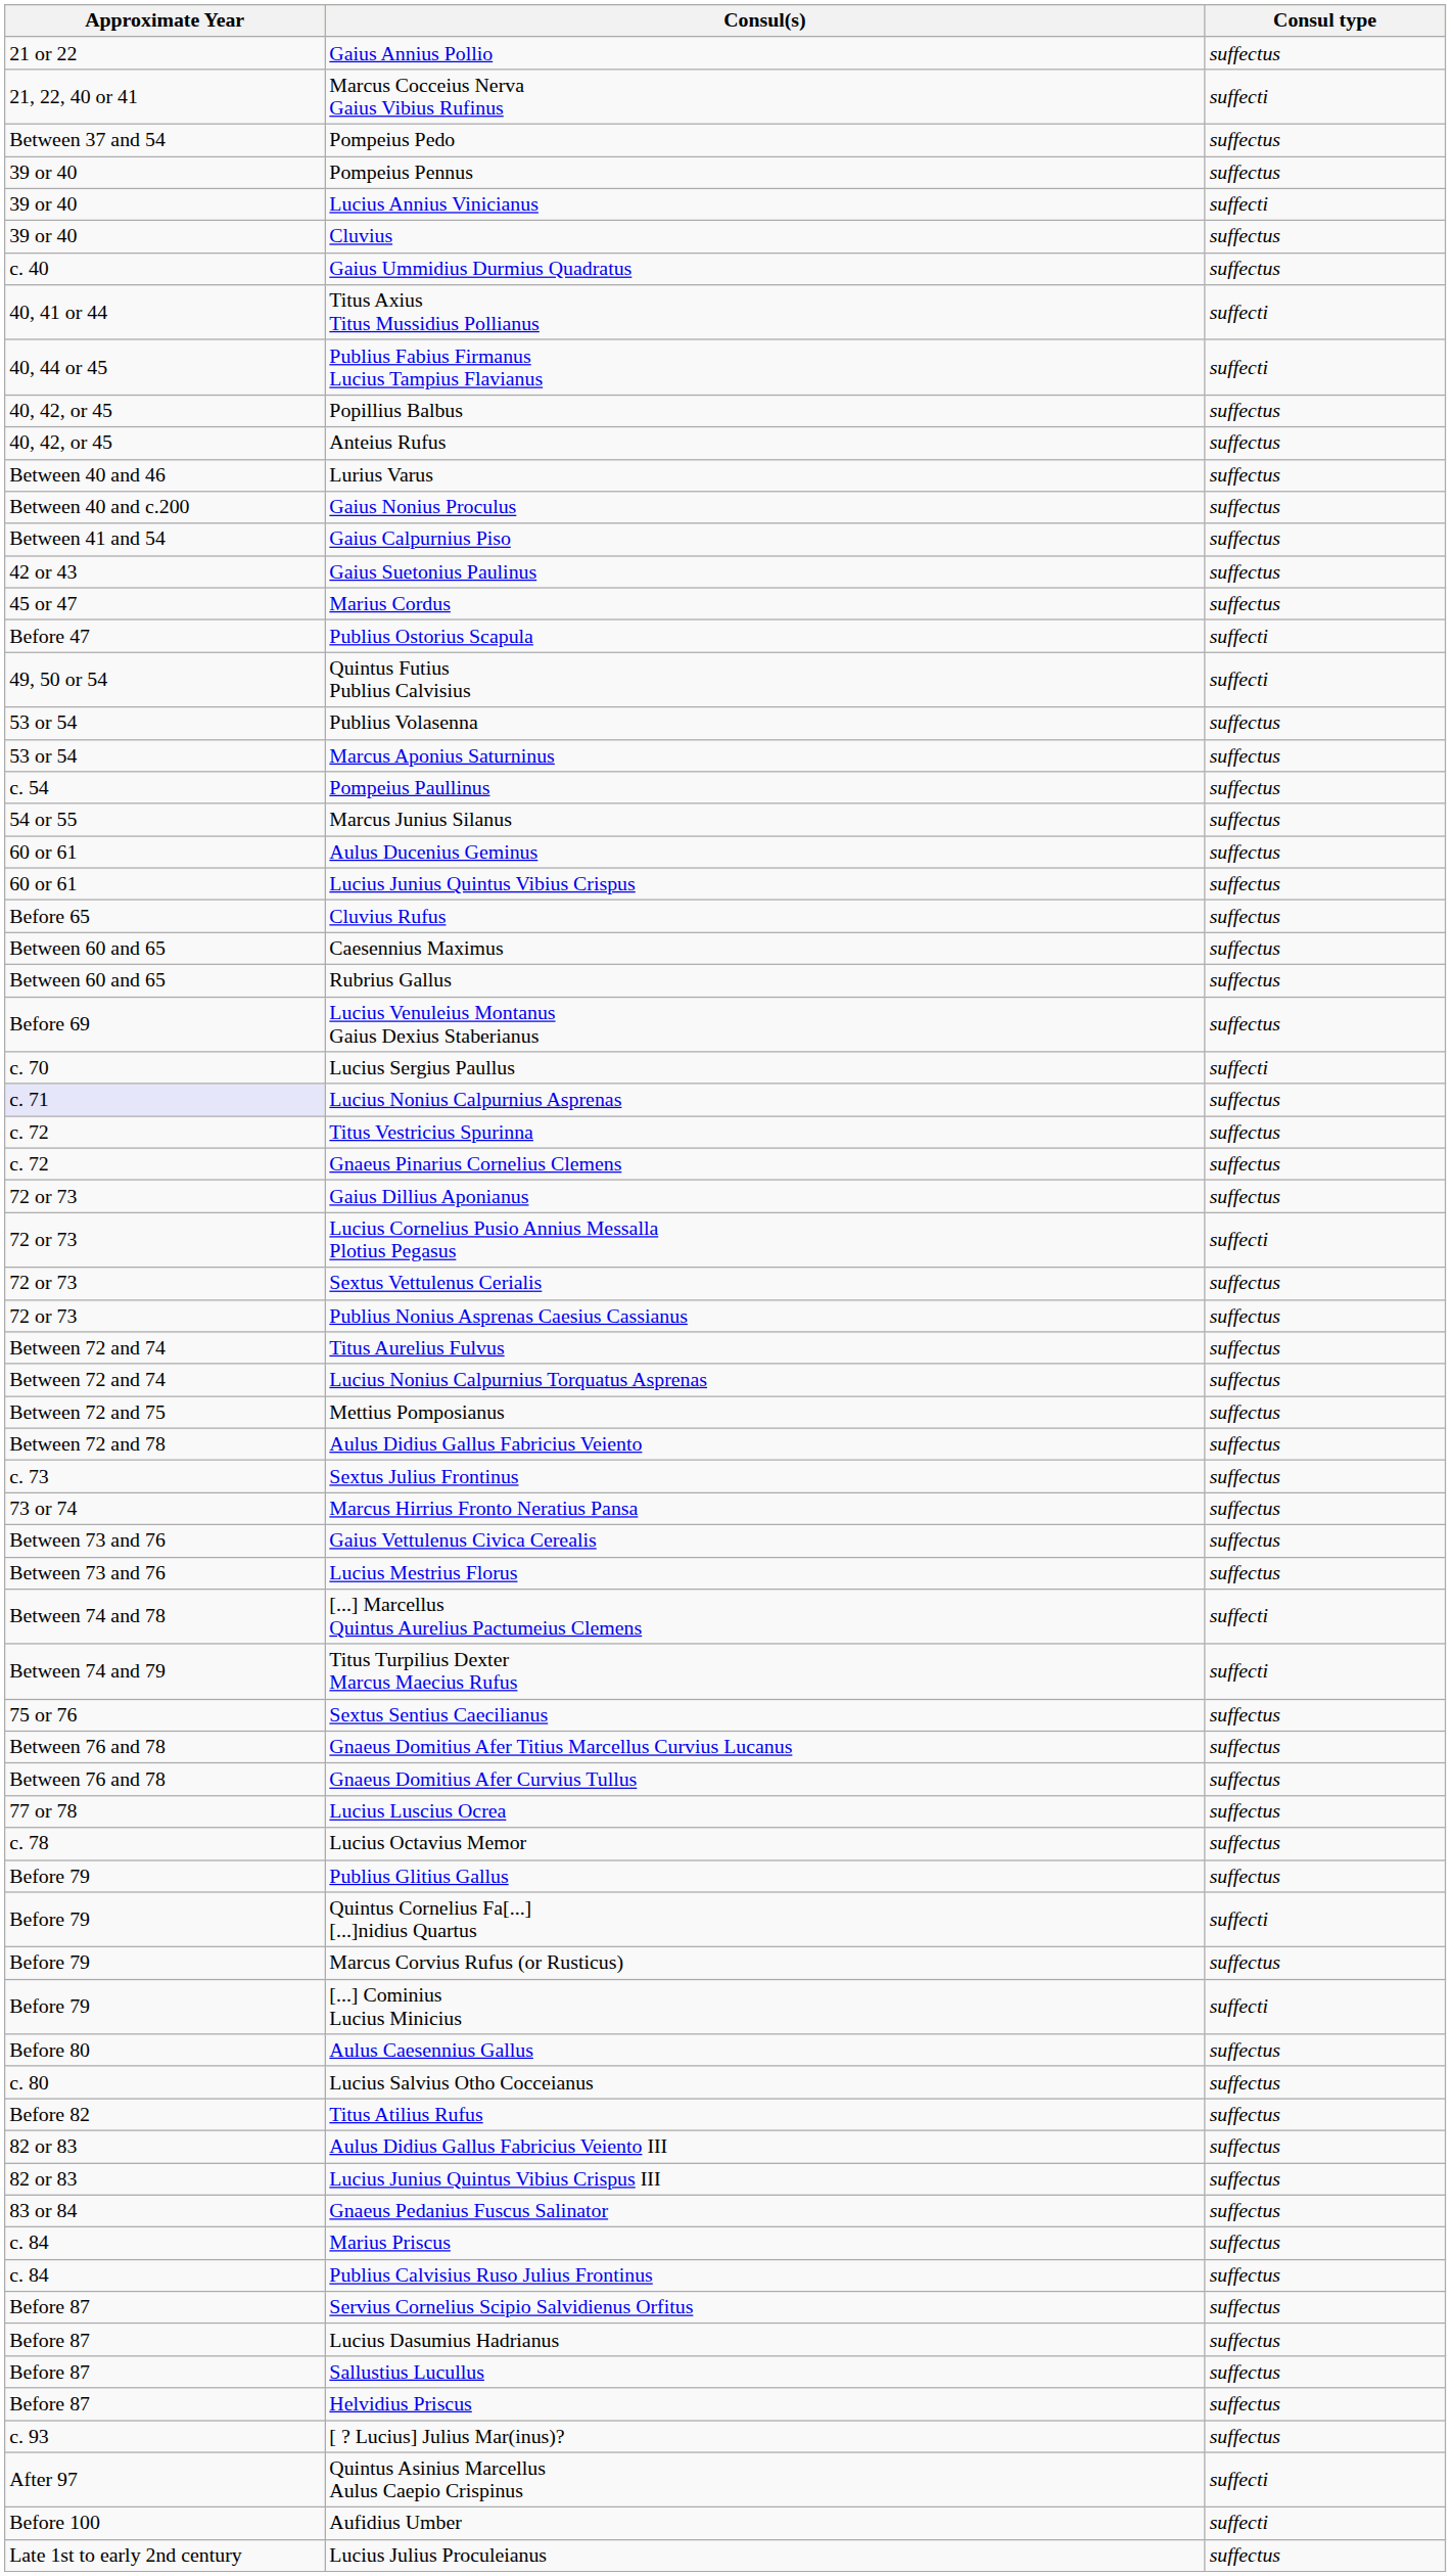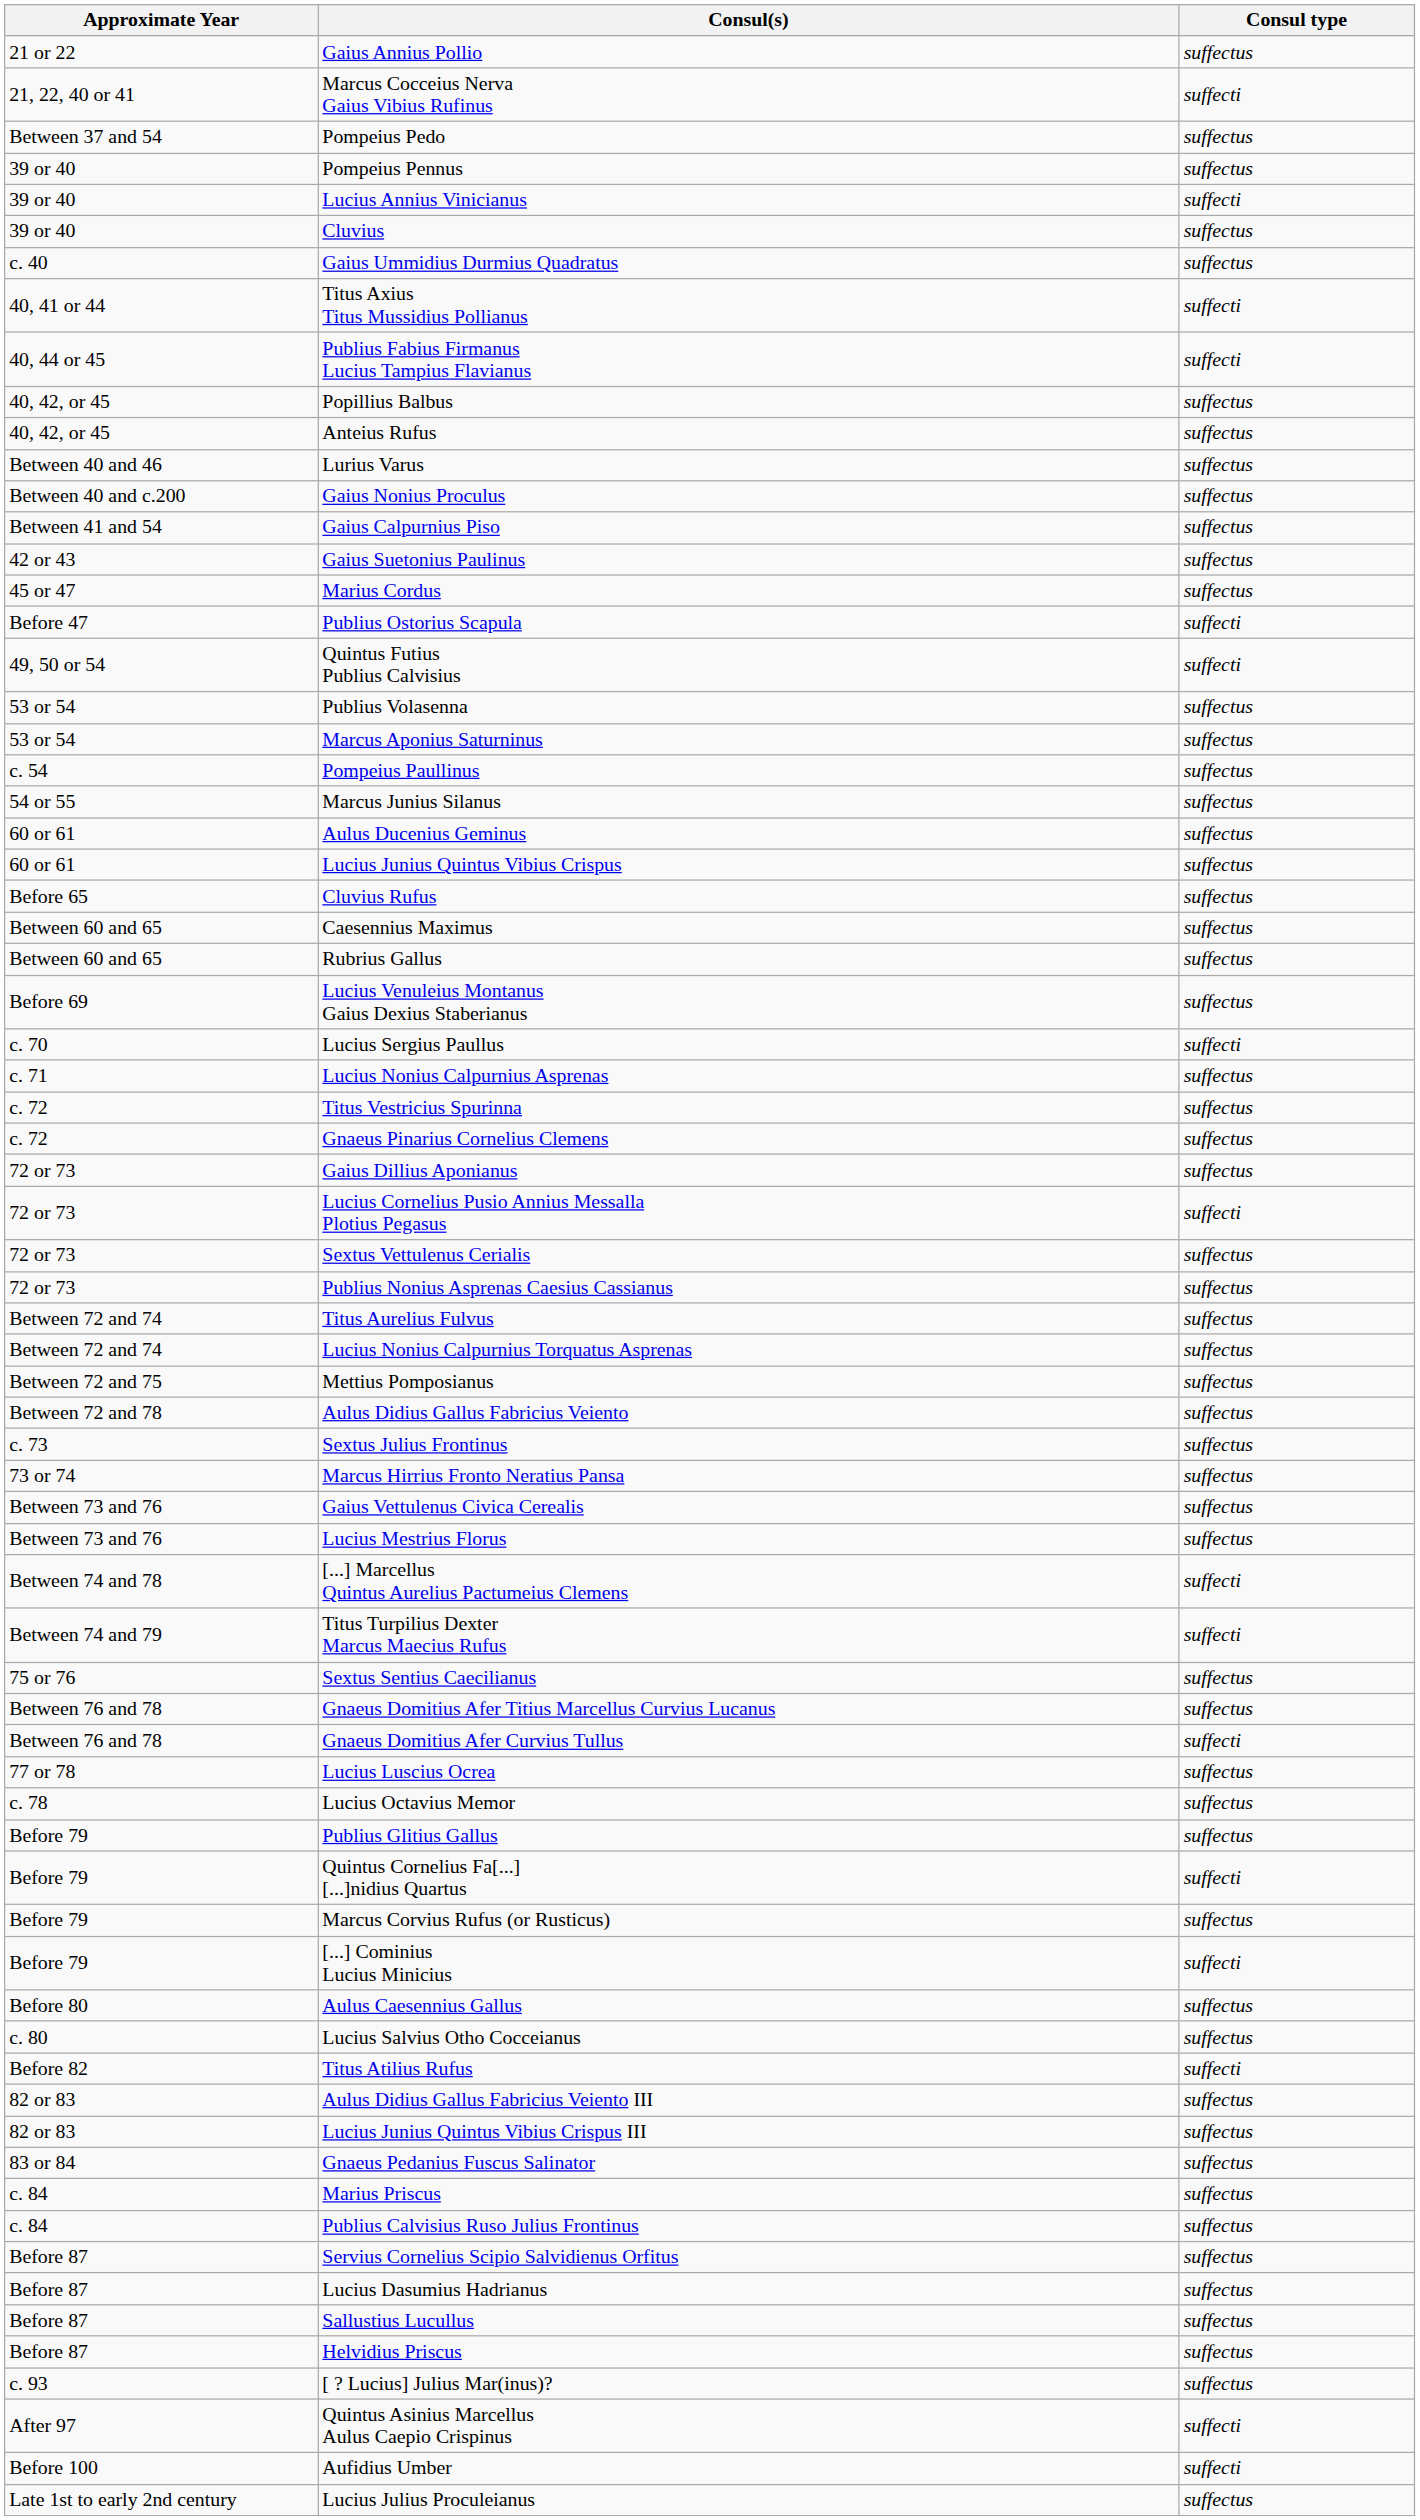 <table class="wikitable"  width="90%">
 <tr bgcolor="#FFDEAD">
 <th width="20%">Approximate Year</th>
 <th width="55%">Consul(s)</th>
 <th width="15%">Consul type</th>
 </tr>
 <tr>
 <td>21 or 22</td>
 <td><a href='#'>Gaius Annius Pollio</a></td>
 <td><em>suffectus</em></td>
 </tr>
 <tr>
 <td>21, 22, 40 or 41</td>
 <td>Marcus Cocceius Nerva<br><a href='#'>Gaius Vibius Rufinus</a></td>
 <td><em>suffecti</em></td>
 </tr>
 <tr>
 <td>Between 37 and 54</td>
 <td>Pompeius Pedo</td>
 <td><em>suffectus</em></td>
 </tr>
 <tr>
 <td>39 or 40</td>
 <td>Pompeius Pennus</td>
 <td><em>suffectus</em></td>
 </tr>
 <tr>
 <td>39 or 40</td>
 <td><a href='#'>Lucius Annius Vinicianus</a></td>
 <td><em>suffecti</em></td>
 </tr>
 <tr>
 <td>39 or 40</td>
 <td><a href='#'>Cluvius</a></td>
 <td><em>suffectus</em></td>
 </tr>
 <tr>
 <td>c. 40</td>
 <td><a href='#'>Gaius Ummidius Durmius Quadratus</a></td>
 <td><em>suffectus</em></td>
 </tr>
 <tr>
 <td>40, 41 or 44</td>
 <td>Titus Axius<br><a href='#'>Titus Mussidius Pollianus</a></td>
 <td><em>suffecti</em></td>
 </tr>
 <tr>
 <td>40, 44 or 45</td>
 <td><a href='#'>Publius Fabius Firmanus</a><br><a href='#'>Lucius Tampius Flavianus</a></td>
 <td><em>suffecti</em></td>
 </tr>
 <tr>
 <td>40, 42, or 45</td>
 <td>Popillius Balbus</td>
 <td><em>suffectus</em></td>
 </tr>
 <tr>
 <td>40, 42, or 45</td>
 <td>Anteius Rufus</td>
 <td><em>suffectus</em></td>
 </tr>
 <tr>
 <td>Between 40 and 46</td>
 <td>Lurius Varus</td>
 <td><em>suffectus</em></td>
 </tr>
 <tr>
 <td>Between 40 and c.200</td>
 <td><a href='#'>Gaius Nonius Proculus</a></td>
 <td><em>suffectus</em></td>
 </tr>
 <tr>
 <td>Between 41 and 54</td>
 <td><a href='#'>Gaius Calpurnius Piso</a></td>
 <td><em>suffectus</em></td>
 </tr>
 <tr>
 <td>42 or 43</td>
 <td><a href='#'>Gaius Suetonius Paulinus</a></td>
 <td><em>suffectus</em></td>
 </tr>
 <tr>
 <td>45 or 47</td>
 <td><a href='#'>Marius Cordus</a></td>
 <td><em>suffectus</em></td>
 </tr>
 <tr>
 <td>Before 47</td>
 <td><a href='#'>Publius Ostorius Scapula</a></td>
 <td><em>suffecti</em></td>
 </tr>
 <tr>
 <td>49, 50 or 54</td>
 <td>Quintus Futius<br>Publius Calvisius</td>
 <td><em>suffecti</em></td>
 </tr>
 <tr>
 <td>53 or 54</td>
 <td>Publius Volasenna</td>
 <td><em>suffectus</em></td>
 </tr>
 <tr>
 <td>53 or 54</td>
 <td><a href='#'>Marcus Aponius Saturninus</a></td>
 <td><em>suffectus</em></td>
 </tr>
 <tr>
 <td>c. 54</td>
 <td><a href='#'>Pompeius Paullinus</a></td>
 <td><em>suffectus</em></td>
 </tr>
 <tr>
 <td>54 or 55</td>
 <td>Marcus Junius Silanus</td>
 <td><em>suffectus</em></td>
 </tr>
 <tr>
 <td>60 or 61</td>
 <td><a href='#'>Aulus Ducenius Geminus</a></td>
 <td><em>suffectus</em></td>
 </tr>
 <tr>
 <td>60 or 61</td>
 <td><a href='#'>Lucius Junius Quintus Vibius Crispus</a></td>
 <td><em>suffectus</em></td>
 </tr>
 <tr>
 <td>Before 65</td>
 <td><a href='#'>Cluvius Rufus</a></td>
 <td><em>suffectus</em></td>
 </tr>
 <tr>
 <td>Between 60 and 65</td>
 <td>Caesennius Maximus</td>
 <td><em>suffectus</em></td>
 </tr>
 <tr>
 <td>Between 60 and 65</td>
 <td>Rubrius Gallus</td>
 <td><em>suffectus</em></td>
 </tr>
 <tr>
 <td>Before 69</td>
 <td><a href='#'>Lucius Venuleius Montanus</a><br>Gaius Dexius Staberianus</td>
 <td><em>suffectus</em></td>
 </tr>
 <tr>
 <td>c. 70</td>
 <td>Lucius Sergius Paullus</td>
 <td><em>suffecti</em></td>
 </tr>
 <tr>
-<td style="background: lavender;">c. 71</td>
+<td>c. 71</td>
 <td><a href='#'>Lucius Nonius Calpurnius Asprenas</a></td>
 <td><em>suffectus</em></td>
 </tr>
 <tr>
 <td>c. 72</td>
 <td><a href='#'>Titus Vestricius Spurinna</a></td>
 <td><em>suffectus</em></td>
 </tr>
 <tr>
 <td>c. 72</td>
 <td><a href='#'>Gnaeus Pinarius Cornelius Clemens</a></td>
 <td><em>suffectus</em></td>
 </tr>
 <tr>
 <td>72 or 73</td>
 <td><a href='#'>Gaius Dillius Aponianus</a></td>
 <td><em>suffectus</em></td>
 </tr>
 <tr>
 <td>72 or 73</td>
 <td><a href='#'>Lucius Cornelius Pusio Annius Messalla</a><br><a href='#'>Plotius Pegasus</a></td>
 <td><em>suffecti</em></td>
 </tr>
 <tr>
 <td>72 or 73</td>
 <td><a href='#'>Sextus Vettulenus Cerialis</a></td>
 <td><em>suffectus</em></td>
 </tr>
 <tr>
 <td>72 or 73</td>
 <td><a href='#'>Publius Nonius Asprenas Caesius Cassianus</a></td>
 <td><em>suffectus</em></td>
 </tr>
 <tr>
 <td>Between 72 and 74</td>
 <td><a href='#'>Titus Aurelius Fulvus</a></td>
 <td><em>suffectus</em></td>
 </tr>
 <tr>
 <td>Between 72 and 74</td>
 <td><a href='#'>Lucius Nonius Calpurnius Torquatus Asprenas</a></td>
 <td><em>suffectus</em></td>
 </tr>
 <tr>
 <td>Between 72 and 75</td>
 <td>Mettius Pomposianus</td>
 <td><em>suffectus</em></td>
 </tr>
 <tr>
 <td>Between 72 and 78</td>
 <td><a href='#'>Aulus Didius Gallus Fabricius Veiento</a></td>
 <td><em>suffectus</em></td>
 </tr>
 <tr>
 <td>c. 73</td>
 <td><a href='#'>Sextus Julius Frontinus</a></td>
 <td><em>suffectus</em></td>
 </tr>
 <tr>
 <td>73 or 74</td>
 <td><a href='#'>Marcus Hirrius Fronto Neratius Pansa</a></td>
 <td><em>suffectus</em></td>
 </tr>
 <tr>
 <td>Between 73 and 76</td>
 <td><a href='#'>Gaius Vettulenus Civica Cerealis</a></td>
 <td><em>suffectus</em></td>
 </tr>
 <tr>
 <td>Between 73 and 76</td>
 <td><a href='#'>Lucius Mestrius Florus</a></td>
 <td><em>suffectus</em></td>
 </tr>
 <tr>
 <td>Between 74 and 78</td>
 <td>[...] Marcellus<br><a href='#'>Quintus Aurelius Pactumeius Clemens</a></td>
 <td><em>suffecti</em></td>
 </tr>
 <tr>
 <td>Between 74 and 79</td>
 <td>Titus Turpilius Dexter<br><a href='#'>Marcus Maecius Rufus</a></td>
 <td><em>suffecti</em></td>
 </tr>
 <tr>
 <td>75 or 76</td>
 <td><a href='#'>Sextus Sentius Caecilianus</a></td>
 <td><em>suffectus</em></td>
 </tr>
 <tr>
 <td>Between 76 and 78</td>
 <td><a href='#'>Gnaeus Domitius Afer Titius Marcellus Curvius Lucanus</a></td>
 <td><em>suffectus</em></td>
 </tr>
 <tr>
 <td>Between 76 and 78</td>
 <td><a href='#'>Gnaeus Domitius Afer Curvius Tullus</a></td>
-<td><em>suffectus</em></td>
+<td><em>suffecti</em></td>
 </tr>
 <tr>
 <td>77 or 78</td>
 <td><a href='#'>Lucius Luscius Ocrea</a></td>
 <td><em>suffectus</em></td>
 </tr>
 <tr>
 <td>c. 78</td>
 <td>Lucius Octavius Memor</td>
 <td><em>suffectus</em></td>
 </tr>
 <tr>
 <td>Before 79</td>
 <td><a href='#'>Publius Glitius Gallus</a></td>
 <td><em>suffectus</em></td>
 </tr>
 <tr>
 <td>Before 79</td>
 <td>Quintus Cornelius Fa[...]<br>[...]nidius Quartus</td>
 <td><em>suffecti</em></td>
 </tr>
 <tr>
 <td>Before 79</td>
 <td>Marcus Corvius Rufus (or Rusticus)</td>
 <td><em>suffectus</em></td>
 </tr>
 <tr>
 <td>Before 79</td>
 <td>[...] Cominius<br>Lucius Minicius</td>
 <td><em>suffecti</em></td>
 </tr>
 <tr>
 <td>Before 80</td>
 <td><a href='#'>Aulus Caesennius Gallus</a></td>
 <td><em>suffectus</em></td>
 </tr>
 <tr>
 <td>c. 80</td>
 <td>Lucius Salvius Otho Cocceianus</td>
 <td><em>suffectus</em></td>
 </tr>
 <tr>
 <td>Before 82</td>
 <td><a href='#'>Titus Atilius Rufus</a></td>
-<td><em>suffectus</em></td>
+<td><em>suffecti</em></td>
 </tr>
 <tr>
 <td>82 or 83</td>
 <td><a href='#'>Aulus Didius Gallus Fabricius Veiento</a> III</td>
 <td><em>suffectus</em></td>
 </tr>
 <tr>
 <td>82 or 83</td>
 <td><a href='#'>Lucius Junius Quintus Vibius Crispus</a> III</td>
 <td><em>suffectus</em></td>
 </tr>
 <tr>
 <td>83 or 84</td>
 <td><a href='#'>Gnaeus Pedanius Fuscus Salinator</a></td>
 <td><em>suffectus</em></td>
 </tr>
 <tr>
 <td>c. 84</td>
 <td><a href='#'>Marius Priscus</a></td>
 <td><em>suffectus</em></td>
 </tr>
 <tr>
 <td>c. 84</td>
 <td><a href='#'>Publius Calvisius Ruso Julius Frontinus</a></td>
 <td><em>suffectus</em></td>
 </tr>
 <tr>
 <td>Before 87</td>
 <td><a href='#'>Servius Cornelius Scipio Salvidienus Orfitus</a></td>
 <td><em>suffectus</em></td>
 </tr>
 <tr>
 <td>Before 87</td>
 <td>Lucius Dasumius Hadrianus</td>
 <td><em>suffectus</em></td>
 </tr>
 <tr>
 <td>Before 87</td>
 <td><a href='#'>Sallustius Lucullus</a></td>
 <td><em>suffectus</em></td>
 </tr>
 <tr>
 <td>Before 87</td>
 <td><a href='#'>Helvidius Priscus</a></td>
 <td><em>suffectus</em></td>
 </tr>
 <tr>
 <td>c. 93</td>
 <td>[ ? Lucius] Julius Mar(inus)?</td>
 <td><em>suffectus</em></td>
 </tr>
 <tr>
 <td>After 97</td>
 <td>Quintus Asinius Marcellus<br>Aulus Caepio Crispinus</td>
 <td><em>suffecti</em></td>
 </tr>
 <tr>
 <td>Before 100</td>
 <td>Aufidius Umber</td>
 <td><em>suffecti</em></td>
 </tr>
 <tr>
 <td>Late 1st to early 2nd century</td>
 <td>Lucius Julius Proculeianus</td>
 <td><em>suffectus</em></td>
 </tr>
 <tr>
 </tr>
 </table>
